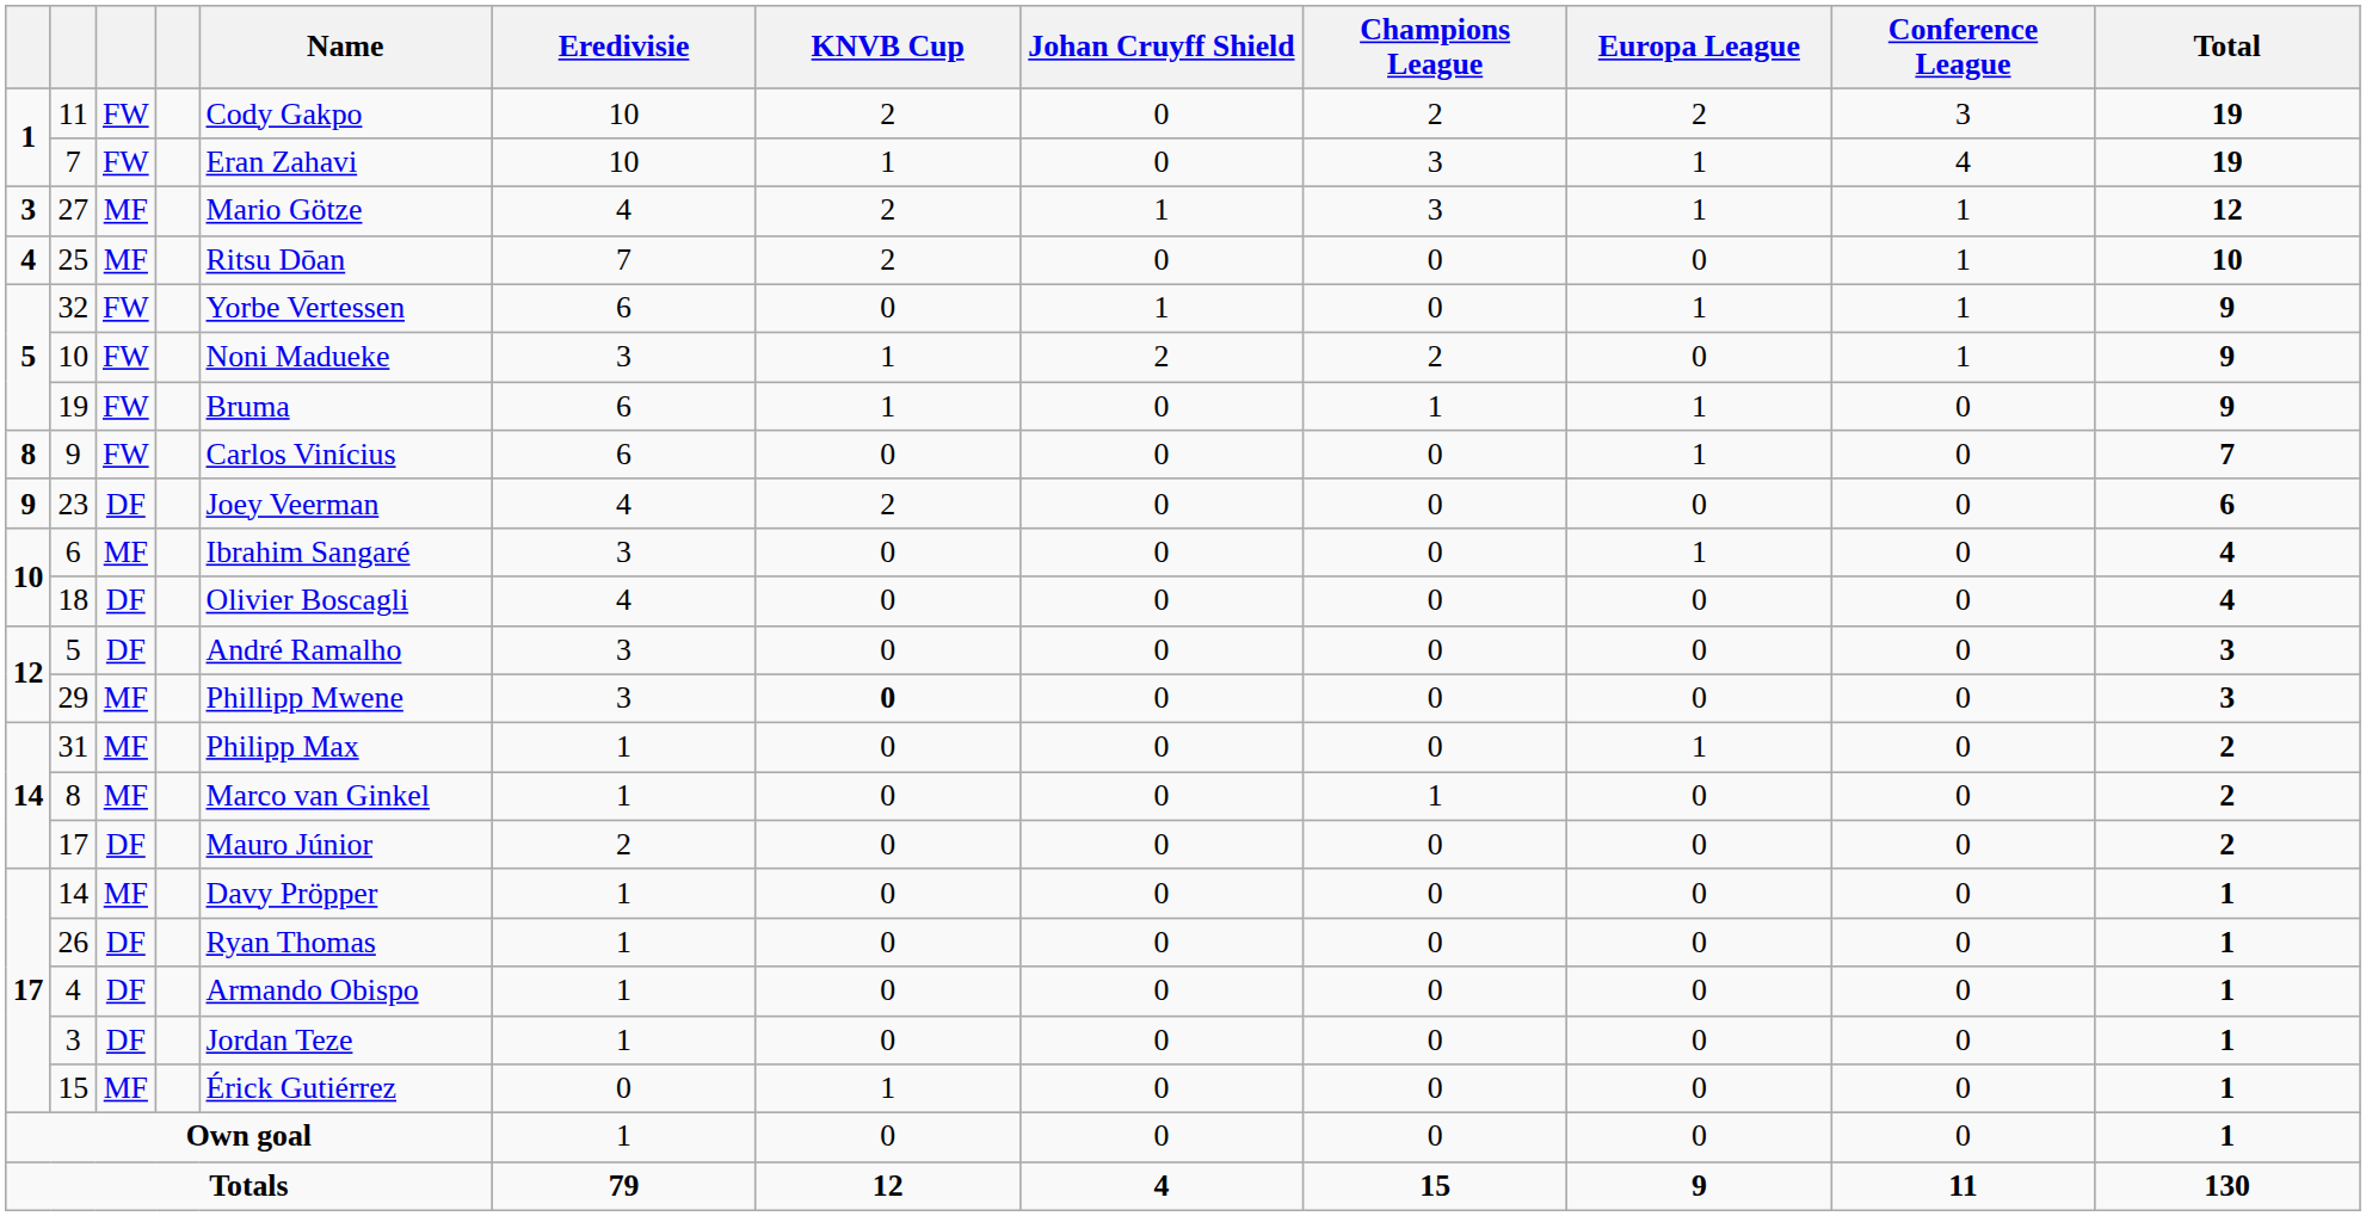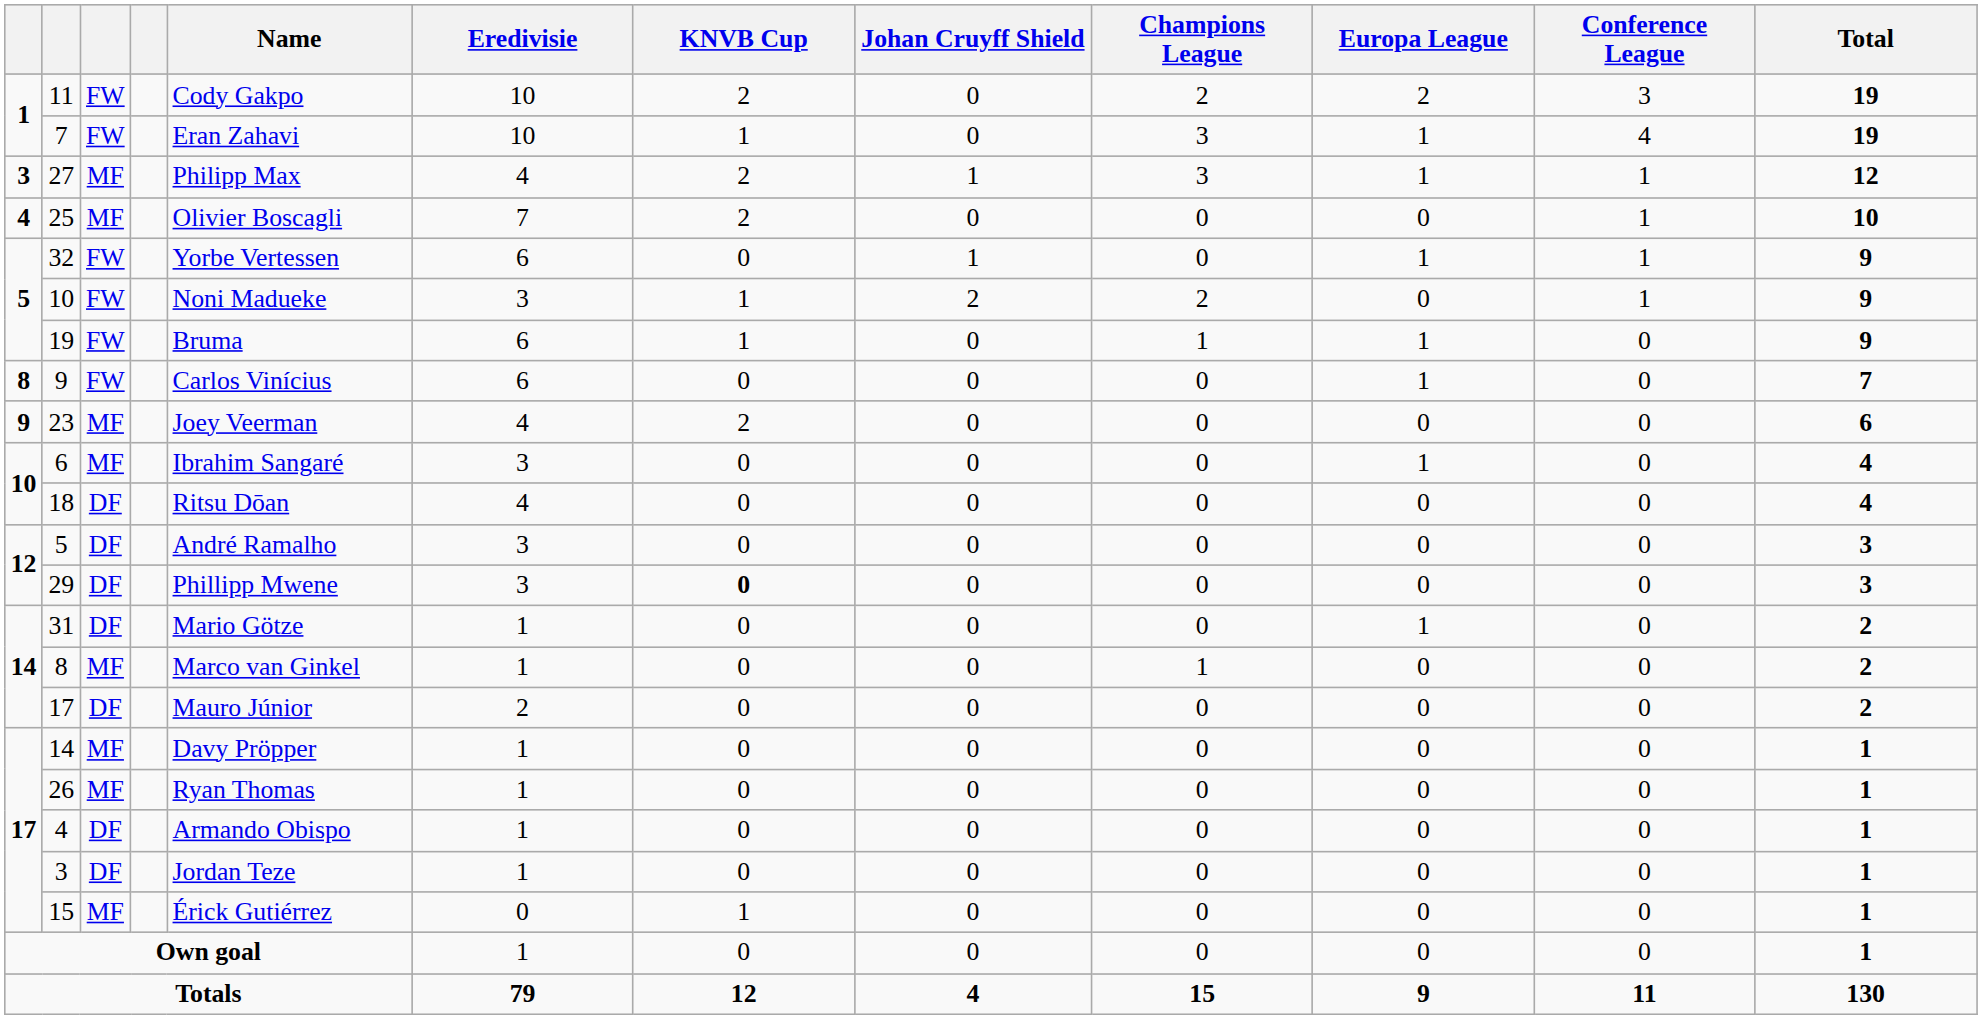 <table class="wikitable" style="text-align:center">
 <tr>
 <th width=15></th>
 <th width=15></th>
 <th width=15></th>
 <th width=15></th>
 <th width=145>Name</th>
 <th width=130><a href='#'>Eredivisie</a></th>
 <th width=130><a href='#'>KNVB Cup</a></th>
 <th width=140><a href='#'>Johan Cruyff Shield</a></th>
 <th width=130><a href='#'>Champions League</a></th>
 <th width=130><a href='#'>Europa League</a></th>
 <th width=130><a href='#'>Conference League</a></th>
 <th width=130>Total</th>
 </tr>
 <tr>
 <td rowspan="2"><strong>1</strong></td>
 <td>11</td>
 <td><a href='#'>FW</a></td>
 <td></td>
 <td align=left><a href='#'>Cody Gakpo</a></td>
 <td>10</td>
 <td>2</td>
 <td>0</td>
 <td>2</td>
 <td>2</td>
 <td>3</td>
 <td><strong>19</strong></td>
 </tr>
 <tr>
 <td>7</td>
 <td><a href='#'>FW</a></td>
 <td></td>
 <td align=left><a href='#'>Eran Zahavi</a></td>
 <td>10</td>
 <td>1</td>
 <td>0</td>
 <td>3</td>
 <td>1</td>
 <td>4</td>
 <td><strong>19</strong></td>
 </tr>
 <tr>
 <td rowspan="1"><strong>3</strong></td>
 <td>27</td>
 <td><a href='#'>MF</a></td>
 <td></td>
-<td align=left><a href='#'>Mario Götze</a></td>
+<td align=left><a href='#'>Philipp Max</a></td>
 <td>4</td>
 <td>2</td>
 <td>1</td>
 <td>3</td>
 <td>1</td>
 <td>1</td>
 <td><strong>12</strong></td>
 </tr>
 <tr>
 <td rowspan="1"><strong>4</strong></td>
 <td>25</td>
 <td><a href='#'>MF</a></td>
 <td></td>
-<td align=left><a href='#'>Ritsu Dōan</a></td>
+<td align=left><a href='#'>Olivier Boscagli</a></td>
 <td>7</td>
 <td>2</td>
 <td>0</td>
 <td>0</td>
 <td>0</td>
 <td>1</td>
 <td><strong>10</strong></td>
 </tr>
 <tr>
 <td rowspan="3"><strong>5</strong></td>
 <td>32</td>
 <td><a href='#'>FW</a></td>
 <td></td>
 <td align=left><a href='#'>Yorbe Vertessen</a></td>
 <td>6</td>
 <td>0</td>
 <td>1</td>
 <td>0</td>
 <td>1</td>
 <td>1</td>
 <td><strong>9</strong></td>
 </tr>
 <tr>
 <td>10</td>
 <td><a href='#'>FW</a></td>
 <td></td>
 <td align=left><a href='#'>Noni Madueke</a></td>
 <td>3</td>
 <td>1</td>
 <td>2</td>
 <td>2</td>
 <td>0</td>
 <td>1</td>
 <td><strong>9</strong></td>
 </tr>
 <tr>
 <td>19</td>
 <td><a href='#'>FW</a></td>
 <td></td>
 <td align=left><a href='#'>Bruma</a></td>
 <td>6</td>
 <td>1</td>
 <td>0</td>
 <td>1</td>
 <td>1</td>
 <td>0</td>
 <td><strong>9</strong></td>
 </tr>
 <tr>
 <td rowspan="1"><strong>8</strong></td>
 <td>9</td>
 <td><a href='#'>FW</a></td>
 <td></td>
 <td align=left><a href='#'>Carlos Vinícius</a></td>
 <td>6</td>
 <td>0</td>
 <td>0</td>
 <td>0</td>
 <td>1</td>
 <td>0</td>
 <td><strong>7</strong></td>
 </tr>
 <tr>
 <td rowspan="1"><strong>9</strong></td>
 <td>23</td>
-<td><a href='#'>DF</a></td>
+<td><a href='#'>MF</a></td>
 <td></td>
 <td align=left><a href='#'>Joey Veerman</a></td>
 <td>4</td>
 <td>2</td>
 <td>0</td>
 <td>0</td>
 <td>0</td>
 <td>0</td>
 <td><strong>6</strong></td>
 </tr>
 <tr>
 <td rowspan="2"><strong>10</strong></td>
 <td>6</td>
 <td><a href='#'>MF</a></td>
 <td></td>
 <td align=left><a href='#'>Ibrahim Sangaré</a></td>
 <td>3</td>
 <td>0</td>
 <td>0</td>
 <td>0</td>
 <td>1</td>
 <td>0</td>
 <td><strong>4</strong></td>
 </tr>
 <tr>
 <td>18</td>
 <td><a href='#'>DF</a></td>
 <td></td>
-<td align=left><a href='#'>Olivier Boscagli</a></td>
+<td align=left><a href='#'>Ritsu Dōan</a></td>
 <td>4</td>
 <td>0</td>
 <td>0</td>
 <td>0</td>
 <td>0</td>
 <td>0</td>
 <td><strong>4</strong></td>
 </tr>
 <tr>
 <td rowspan="2"><strong>12</strong></td>
 <td>5</td>
 <td><a href='#'>DF</a></td>
 <td></td>
 <td align=left><a href='#'>André Ramalho</a></td>
 <td>3</td>
 <td>0</td>
 <td>0</td>
 <td>0</td>
 <td>0</td>
 <td>0</td>
 <td><strong>3</strong></td>
 </tr>
 <tr>
 <td>29</td>
-<td><a href='#'>MF</a></td>
+<td><a href='#'>DF</a></td>
 <td></td>
 <td align=left><a href='#'>Phillipp Mwene</a></td>
 <td>3</td>
 <td><strong>0</strong></td>
 <td>0</td>
 <td>0</td>
 <td>0</td>
 <td>0</td>
 <td><strong>3</strong></td>
 </tr>
 <tr>
 <td rowspan="3"><strong>14</strong></td>
 <td>31</td>
-<td><a href='#'>MF</a></td>
+<td><a href='#'>DF</a></td>
 <td></td>
-<td align=left><a href='#'>Philipp Max</a></td>
+<td align=left><a href='#'>Mario Götze</a></td>
 <td>1</td>
 <td>0</td>
 <td>0</td>
 <td>0</td>
 <td>1</td>
 <td>0</td>
 <td><strong>2</strong></td>
 </tr>
 <tr>
 <td>8</td>
 <td><a href='#'>MF</a></td>
 <td></td>
 <td align=left><a href='#'>Marco van Ginkel</a></td>
 <td>1</td>
 <td>0</td>
 <td>0</td>
 <td>1</td>
 <td>0</td>
 <td>0</td>
 <td><strong>2</strong></td>
 </tr>
 <tr>
 <td>17</td>
 <td><a href='#'>DF</a></td>
 <td></td>
 <td align=left><a href='#'>Mauro Júnior</a></td>
 <td>2</td>
 <td>0</td>
 <td>0</td>
 <td>0</td>
 <td>0</td>
 <td>0</td>
 <td><strong>2</strong></td>
 </tr>
 <tr>
 <td rowspan="5"><strong>17</strong></td>
 <td>14</td>
 <td><a href='#'>MF</a></td>
 <td></td>
 <td align=left><a href='#'>Davy Pröpper</a></td>
 <td>1</td>
 <td>0</td>
 <td>0</td>
 <td>0</td>
 <td>0</td>
 <td>0</td>
 <td><strong>1</strong></td>
 </tr>
 <tr>
 <td>26</td>
-<td><a href='#'>DF</a></td>
+<td><a href='#'>MF</a></td>
 <td></td>
 <td align=left><a href='#'>Ryan Thomas</a></td>
 <td>1</td>
 <td>0</td>
 <td>0</td>
 <td>0</td>
 <td>0</td>
 <td>0</td>
 <td><strong>1</strong></td>
 </tr>
 <tr>
 <td>4</td>
 <td><a href='#'>DF</a></td>
 <td></td>
 <td align=left><a href='#'>Armando Obispo</a></td>
 <td>1</td>
 <td>0</td>
 <td>0</td>
 <td>0</td>
 <td>0</td>
 <td>0</td>
 <td><strong>1</strong></td>
 </tr>
 <tr>
 <td>3</td>
 <td><a href='#'>DF</a></td>
 <td></td>
 <td align=left><a href='#'>Jordan Teze</a></td>
 <td>1</td>
 <td>0</td>
 <td>0</td>
 <td>0</td>
 <td>0</td>
 <td>0</td>
 <td><strong>1</strong></td>
 </tr>
 <tr>
 <td>15</td>
 <td><a href='#'>MF</a></td>
 <td></td>
 <td align=left><a href='#'>Érick Gutiérrez</a></td>
 <td>0</td>
 <td>1</td>
 <td>0</td>
 <td>0</td>
 <td>0</td>
 <td>0</td>
 <td><strong>1</strong></td>
 </tr>
 <tr>
 <td colspan="5"><strong>Own goal</strong></td>
 <td>1</td>
 <td>0</td>
 <td>0</td>
 <td>0</td>
 <td>0</td>
 <td>0</td>
 <td><strong>1</strong></td>
 </tr>
 <tr>
 <td colspan=5><strong>Totals</strong></td>
 <td><strong>79</strong></td>
 <td><strong>12</strong></td>
 <td><strong>4</strong></td>
 <td><strong>15</strong></td>
 <td><strong>9</strong></td>
 <td><strong>11</strong></td>
 <td><strong>130</strong></td>
 </tr>
 </table>
